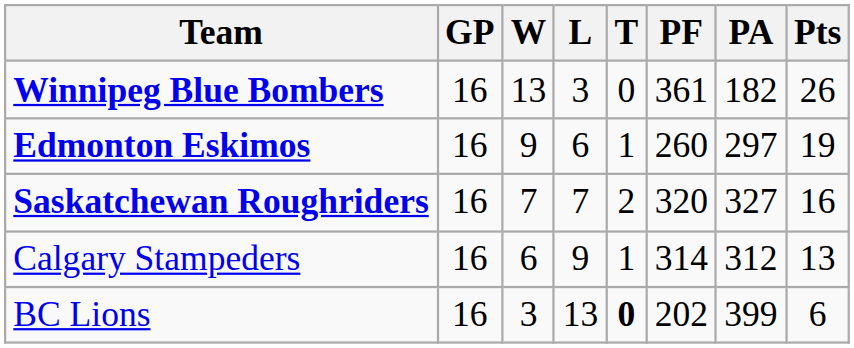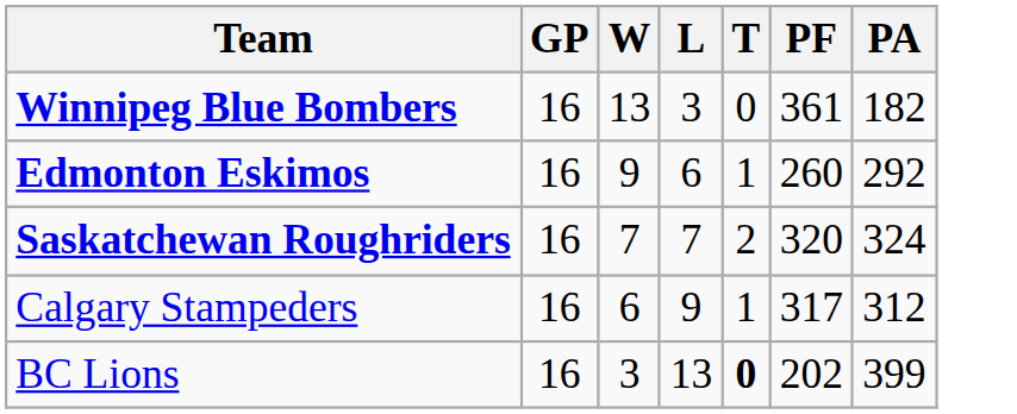 <table class="wikitable">
 <tr>
 <th>Team</th>
 <th>GP</th>
 <th>W</th>
 <th>L</th>
 <th>T</th>
 <th>PF</th>
 <th>PA</th>
-<th>Pts</th>
 </tr>
 <tr align="center">
 <td align="left"><strong><a href='#'>Winnipeg Blue Bombers</a></strong></td>
 <td>16</td>
 <td>13</td>
 <td>3</td>
 <td>0</td>
 <td>361</td>
 <td>182</td>
-<td>26</td>
 </tr>
 <tr align="center">
 <td align="left"><strong><a href='#'>Edmonton Eskimos</a></strong></td>
 <td>16</td>
 <td>9</td>
 <td>6</td>
 <td>1</td>
 <td>260</td>
-<td>297</td>
-<td>19</td>
+<td>292</td>
 </tr>
 <tr align="center">
 <td align="left"><strong><a href='#'>Saskatchewan Roughriders</a></strong></td>
 <td>16</td>
 <td>7</td>
 <td>7</td>
 <td>2</td>
 <td>320</td>
-<td>327</td>
-<td>16</td>
+<td>324</td>
 </tr>
 <tr align="center">
 <td align="left"><a href='#'>Calgary Stampeders</a></td>
 <td>16</td>
 <td>6</td>
 <td>9</td>
 <td>1</td>
-<td>314</td>
+<td>317</td>
 <td>312</td>
-<td>13</td>
 </tr>
 <tr align="center">
 <td align="left"><a href='#'>BC Lions</a></td>
 <td>16</td>
 <td>3</td>
 <td>13</td>
 <td><strong>0</strong></td>
 <td>202</td>
 <td>399</td>
-<td>6</td>
 </tr>
 </table>
